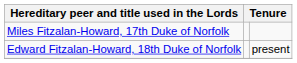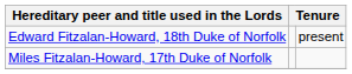 <table class="sortable wikitable">
 <tr>
 <th>Hereditary peer and title used in the Lords</th>
 <th colspan=2>Tenure</th>
+</tr>
+<tr>
+<td><a href='#'>Edward Fitzalan-Howard, 18th Duke of Norfolk</a></td>
+<td></td>
+<td>present</td>
 </tr>
 <tr>
 <td><a href='#'>Miles Fitzalan-Howard, 17th Duke of Norfolk</a></td>
 <td></td>
 <td></td>
 </tr>
 <tr>
-<td><a href='#'>Edward Fitzalan-Howard, 18th Duke of Norfolk</a></td>
-<td></td>
-<td>present</td>
-</tr>
-<tr>
 </tr>
 </table>
